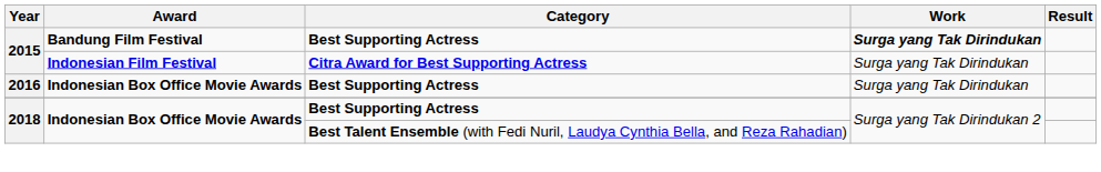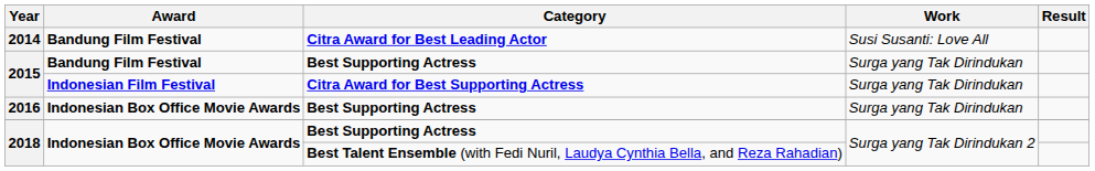 <table class="wikitable sortable">
 <tr>
 <th>Year</th>
 <th>Award</th>
 <th>Category</th>
 <th>Work</th>
 <th>Result</th>
 </tr>
 <tr>
+<th>2014</th>
+<td><strong>Bandung Film Festival</strong></td>
+<td><strong><a href='#'>Citra Award for Best Leading Actor</a></strong></td>
+<td><em>Susi Susanti: Love All</em></td>
+<td></td>
+</tr>
+<tr>
 <th rowspan="2">2015</th>
 <td><strong>Bandung Film Festival</strong></td>
 <td><strong>Best Supporting Actress</strong></td>
-<td><strong><em>Surga yang Tak Dirindukan</em></strong></td>
+<td><em>Surga yang Tak Dirindukan</em></td>
 <td></td>
 </tr>
 <tr>
 <td><strong><a href='#'>Indonesian Film Festival</a></strong></td>
 <td><strong><a href='#'>Citra Award for Best Supporting Actress</a></strong></td>
 <td><em>Surga yang Tak Dirindukan</em></td>
 <td></td>
 </tr>
 <tr>
 <th>2016</th>
 <td><strong>Indonesian Box Office Movie Awards</strong></td>
 <td><strong>Best Supporting Actress</strong></td>
 <td><em>Surga yang Tak Dirindukan</em></td>
 <td></td>
 </tr>
 <tr>
 </tr>
 <tr>
 <th rowspan="2">2018</th>
 <td rowspan="2"><strong>Indonesian Box Office Movie Awards</strong></td>
 <td><strong>Best Supporting Actress</strong></td>
 <td rowspan="2"><em>Surga yang Tak Dirindukan 2</em></td>
 <td></td>
 </tr>
 <tr>
 <td><strong>Best Talent Ensemble</strong> (with Fedi Nuril, <a href='#'>Laudya Cynthia Bella</a>, and <a href='#'>Reza Rahadian</a>)</td>
 <td></td>
 </tr>
 </table>
